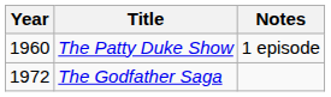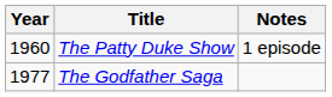 <table class="wikitable">
 <tr>
 <th>Year</th>
 <th>Title</th>
 <th>Notes</th>
 </tr>
 <tr>
 <td>1960</td>
 <td><em><a href='#'>The Patty Duke Show</a></em></td>
 <td>1 episode</td>
 </tr>
 <tr>
-<td>1972</td>
+<td>1977</td>
 <td><em><a href='#'>The Godfather Saga</a></em></td>
 <td></td>
 </tr>
 </table>
